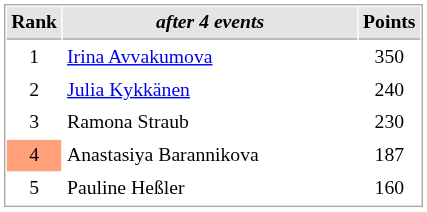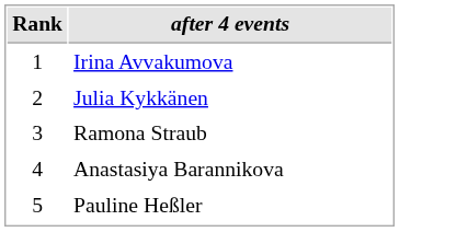 <table cellspacing="1" cellpadding="3" style="border:1px solid #aaa; font-size:86%;">
 <tr style="background:#e4e4e4;">
 <th style="border-bottom:1px solid #aaa; width:10px;">Rank</th>
 <th style="border-bottom:1px solid #aaa; width:200px;"><em>after 4 events</em></th>
-<th style="border-bottom:1px solid #aaa; width:20px;">Points</th>
 </tr>
 <tr>
 <td align=center>1</td>
 <td> <a href='#'>Irina Avvakumova</a></td>
-<td align=center>350</td>
 </tr>
 <tr>
 <td align=center>2</td>
 <td> <a href='#'>Julia Kykkänen</a></td>
-<td align=center>240</td>
 </tr>
 <tr>
 <td align=center>3</td>
 <td> Ramona Straub</td>
-<td align=center>230</td>
 </tr>
 <tr>
-<td align=center style="background: lightsalmon;">4</td>
+<td align=center>4</td>
 <td> Anastasiya Barannikova</td>
-<td align=center>187</td>
 </tr>
 <tr>
 <td align=center>5</td>
 <td> Pauline Heßler</td>
-<td align=center>160</td>
 </tr>
 </table>
